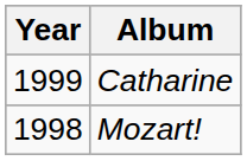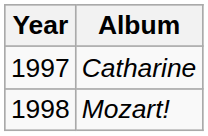 <table class="wikitable" border="1">
 <tr>
 <th>Year</th>
 <th>Album</th>
 </tr>
 <tr>
-<td>1999</td>
+<td>1997</td>
 <td><em>Catharine</em></td>
 </tr>
 <tr>
 <td>1998</td>
 <td><em>Mozart!</em></td>
 </tr>
 </table>
